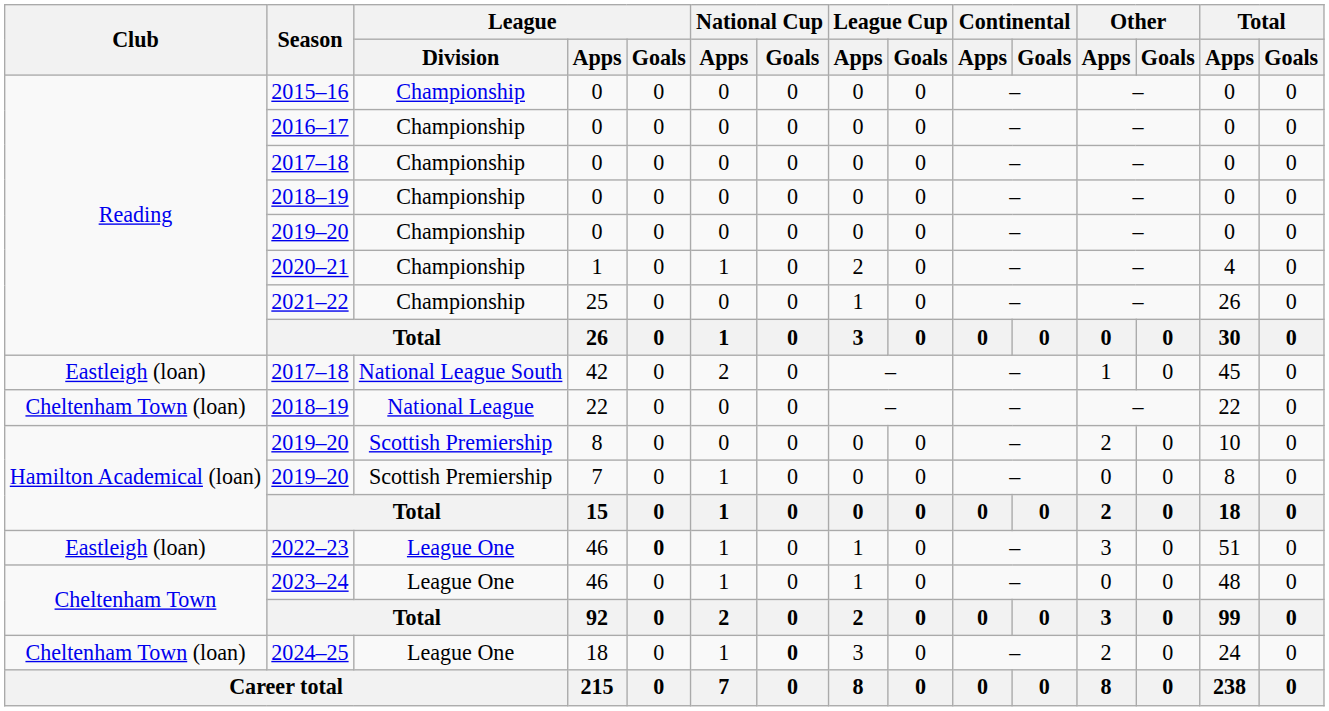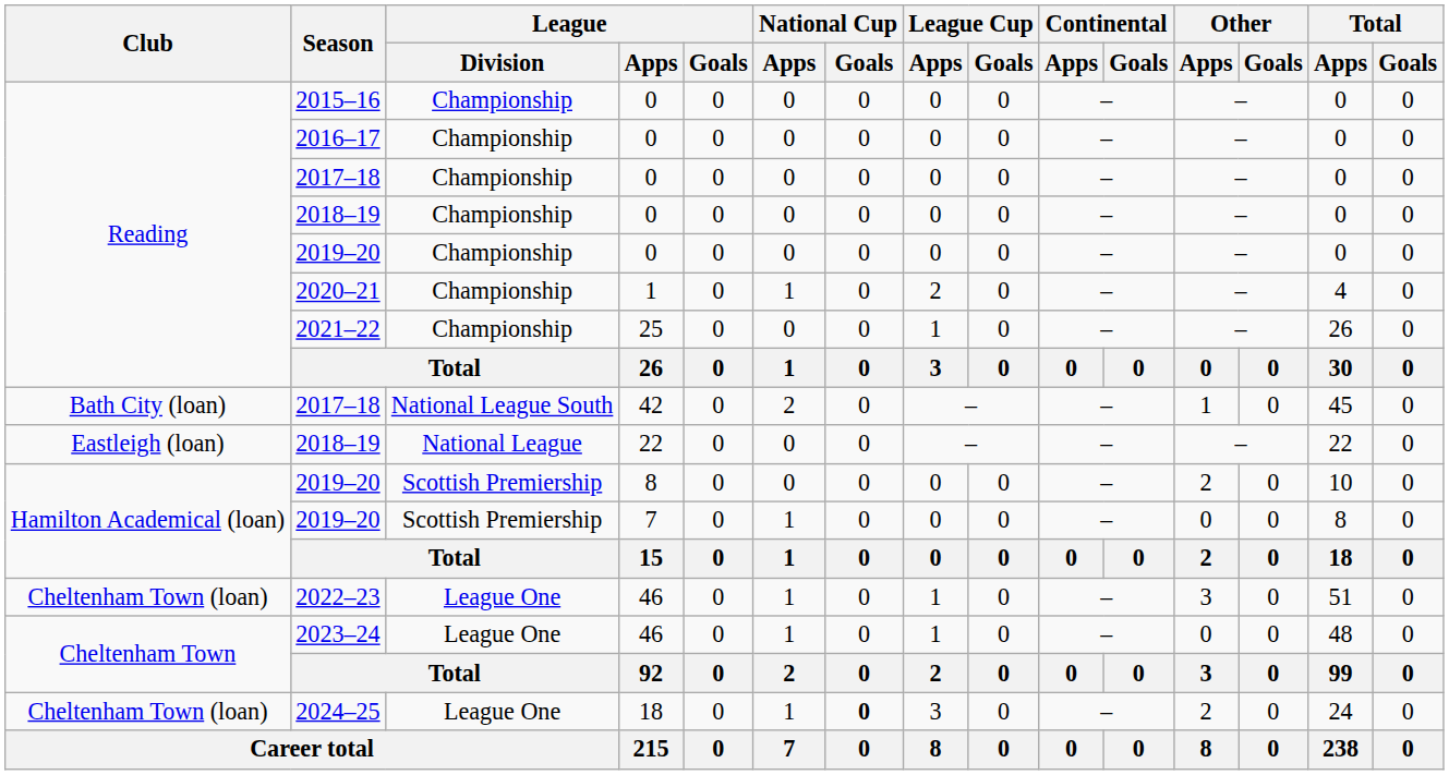 <table class="wikitable" style="text-align: center">
 <tr>
 <th rowspan="2">Club</th>
 <th rowspan="2">Season</th>
 <th colspan="3">League</th>
 <th colspan="2">National Cup</th>
 <th colspan="2">League Cup</th>
 <th colspan="2">Continental</th>
 <th colspan="2">Other</th>
 <th colspan="2">Total</th>
 </tr>
 <tr>
 <th>Division</th>
 <th>Apps</th>
 <th>Goals</th>
 <th>Apps</th>
 <th>Goals</th>
 <th>Apps</th>
 <th>Goals</th>
 <th>Apps</th>
 <th>Goals</th>
 <th>Apps</th>
 <th>Goals</th>
 <th>Apps</th>
 <th>Goals</th>
 </tr>
 <tr>
 <td rowspan="8"><a href='#'>Reading</a></td>
 <td><a href='#'>2015–16</a></td>
 <td><a href='#'>Championship</a></td>
 <td>0</td>
 <td>0</td>
 <td>0</td>
 <td>0</td>
 <td>0</td>
 <td>0</td>
 <td colspan="2">–</td>
 <td colspan="2">–</td>
 <td>0</td>
 <td>0</td>
 </tr>
 <tr>
 <td><a href='#'>2016–17</a></td>
 <td>Championship</td>
 <td>0</td>
 <td>0</td>
 <td>0</td>
 <td>0</td>
 <td>0</td>
 <td>0</td>
 <td colspan="2">–</td>
 <td colspan="2">–</td>
 <td>0</td>
 <td>0</td>
 </tr>
 <tr>
 <td><a href='#'>2017–18</a></td>
 <td>Championship</td>
 <td>0</td>
 <td>0</td>
 <td>0</td>
 <td>0</td>
 <td>0</td>
 <td>0</td>
 <td colspan="2">–</td>
 <td colspan="2">–</td>
 <td>0</td>
 <td>0</td>
 </tr>
 <tr>
 <td><a href='#'>2018–19</a></td>
 <td>Championship</td>
 <td>0</td>
 <td>0</td>
 <td>0</td>
 <td>0</td>
 <td>0</td>
 <td>0</td>
 <td colspan="2">–</td>
 <td colspan="2">–</td>
 <td>0</td>
 <td>0</td>
 </tr>
 <tr>
 <td><a href='#'>2019–20</a></td>
 <td>Championship</td>
 <td>0</td>
 <td>0</td>
 <td>0</td>
 <td>0</td>
 <td>0</td>
 <td>0</td>
 <td colspan="2">–</td>
 <td colspan="2">–</td>
 <td>0</td>
 <td>0</td>
 </tr>
 <tr>
 <td><a href='#'>2020–21</a></td>
 <td>Championship</td>
 <td>1</td>
 <td>0</td>
 <td>1</td>
 <td>0</td>
 <td>2</td>
 <td>0</td>
 <td colspan="2">–</td>
 <td colspan="2">–</td>
 <td>4</td>
 <td>0</td>
 </tr>
 <tr>
 <td><a href='#'>2021–22</a></td>
 <td>Championship</td>
 <td>25</td>
 <td>0</td>
 <td>0</td>
 <td>0</td>
 <td>1</td>
 <td>0</td>
 <td colspan="2">–</td>
 <td colspan="2">–</td>
 <td>26</td>
 <td>0</td>
 </tr>
 <tr>
 <th colspan="2">Total</th>
 <th>26</th>
 <th>0</th>
 <th>1</th>
 <th>0</th>
 <th>3</th>
 <th>0</th>
 <th>0</th>
 <th>0</th>
 <th>0</th>
 <th>0</th>
 <th>30</th>
 <th>0</th>
 </tr>
 <tr>
-<td><a href='#'>Eastleigh</a> (loan)</td>
+<td><a href='#'>Bath City</a> (loan)</td>
 <td><a href='#'>2017–18</a></td>
 <td><a href='#'>National League South</a></td>
 <td>42</td>
 <td>0</td>
 <td>2</td>
 <td>0</td>
 <td colspan="2">–</td>
 <td colspan="2">–</td>
 <td>1</td>
 <td>0</td>
 <td>45</td>
 <td>0</td>
 </tr>
 <tr>
-<td><a href='#'>Cheltenham Town</a> (loan)</td>
+<td><a href='#'>Eastleigh</a> (loan)</td>
 <td><a href='#'>2018–19</a></td>
 <td><a href='#'>National League</a></td>
 <td>22</td>
 <td>0</td>
 <td>0</td>
 <td>0</td>
 <td colspan="2">–</td>
 <td colspan="2">–</td>
 <td colspan="2">–</td>
 <td>22</td>
 <td>0</td>
 </tr>
 <tr>
 <td rowspan=3><a href='#'>Hamilton Academical</a> (loan)</td>
 <td><a href='#'>2019–20</a></td>
 <td><a href='#'>Scottish Premiership</a></td>
 <td>8</td>
 <td>0</td>
 <td>0</td>
 <td>0</td>
 <td>0</td>
 <td>0</td>
 <td colspan="2">–</td>
 <td>2</td>
 <td>0</td>
 <td>10</td>
 <td>0</td>
 </tr>
 <tr>
 <td><a href='#'>2019–20</a></td>
 <td>Scottish Premiership</td>
 <td>7</td>
 <td>0</td>
 <td>1</td>
 <td>0</td>
 <td>0</td>
 <td>0</td>
 <td colspan="2">–</td>
 <td>0</td>
 <td>0</td>
 <td>8</td>
 <td>0</td>
 </tr>
 <tr>
 <th colspan=2>Total</th>
 <th>15</th>
 <th>0</th>
 <th>1</th>
 <th>0</th>
 <th>0</th>
 <th>0</th>
 <th>0</th>
 <th>0</th>
 <th>2</th>
 <th>0</th>
 <th>18</th>
 <th>0</th>
 </tr>
 <tr>
-<td><a href='#'>Eastleigh</a> (loan)</td>
+<td><a href='#'>Cheltenham Town</a> (loan)</td>
 <td><a href='#'>2022–23</a></td>
 <td><a href='#'>League One</a></td>
 <td>46</td>
-<td><strong>0</strong></td>
+<td>0</td>
 <td>1</td>
 <td>0</td>
 <td>1</td>
 <td>0</td>
 <td colspan="2">–</td>
 <td>3</td>
 <td>0</td>
 <td>51</td>
 <td>0</td>
 </tr>
 <tr>
 <td rowspan="2"><a href='#'>Cheltenham Town</a></td>
 <td><a href='#'>2023–24</a></td>
 <td>League One</td>
 <td>46</td>
 <td>0</td>
 <td>1</td>
 <td>0</td>
 <td>1</td>
 <td>0</td>
 <td colspan="2">–</td>
 <td>0</td>
 <td>0</td>
 <td>48</td>
 <td>0</td>
 </tr>
 <tr>
 <th colspan="2">Total</th>
 <th>92</th>
 <th>0</th>
 <th>2</th>
 <th>0</th>
 <th>2</th>
 <th>0</th>
 <th>0</th>
 <th>0</th>
 <th>3</th>
 <th>0</th>
 <th>99</th>
 <th>0</th>
 </tr>
 <tr>
 <td><a href='#'>Cheltenham Town</a> (loan)</td>
 <td><a href='#'>2024–25</a></td>
 <td>League One</td>
 <td>18</td>
 <td>0</td>
 <td>1</td>
 <td><strong>0</strong></td>
 <td>3</td>
 <td>0</td>
 <td colspan="2">–</td>
 <td>2</td>
 <td>0</td>
 <td>24</td>
 <td>0</td>
 </tr>
 <tr>
 <th colspan="3">Career total</th>
 <th>215</th>
 <th>0</th>
 <th>7</th>
 <th>0</th>
 <th>8</th>
 <th>0</th>
 <th>0</th>
 <th>0</th>
 <th>8</th>
 <th>0</th>
 <th>238</th>
 <th>0</th>
 </tr>
 </table>
